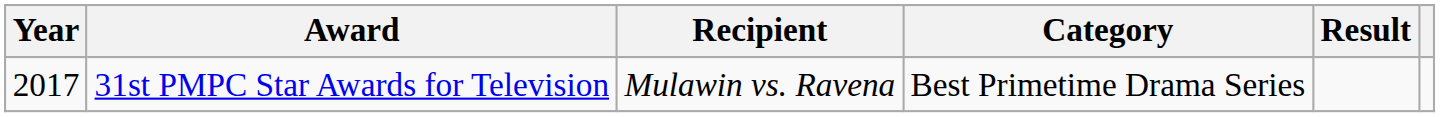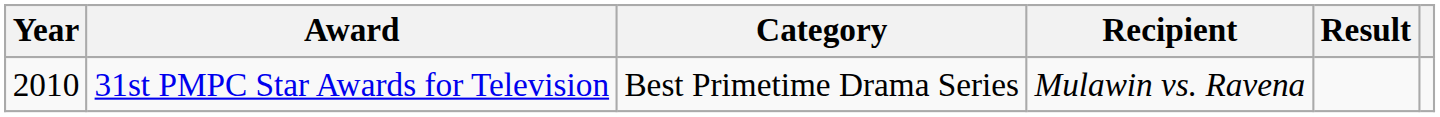 <table class="wikitable">
 <tr>
 <th>Year</th>
 <th>Award</th>
+<th>Category</th>
 <th>Recipient</th>
-<th>Category</th>
 <th>Result</th>
 <th></th>
 </tr>
 <tr>
-<td>2017</td>
+<td>2010</td>
 <td><a href='#'>31st PMPC Star Awards for Television</a></td>
+<td>Best Primetime Drama Series</td>
 <td><em>Mulawin vs. Ravena</em></td>
-<td>Best Primetime Drama Series</td>
 <td></td>
 <td></td>
 </tr>
 </table>
